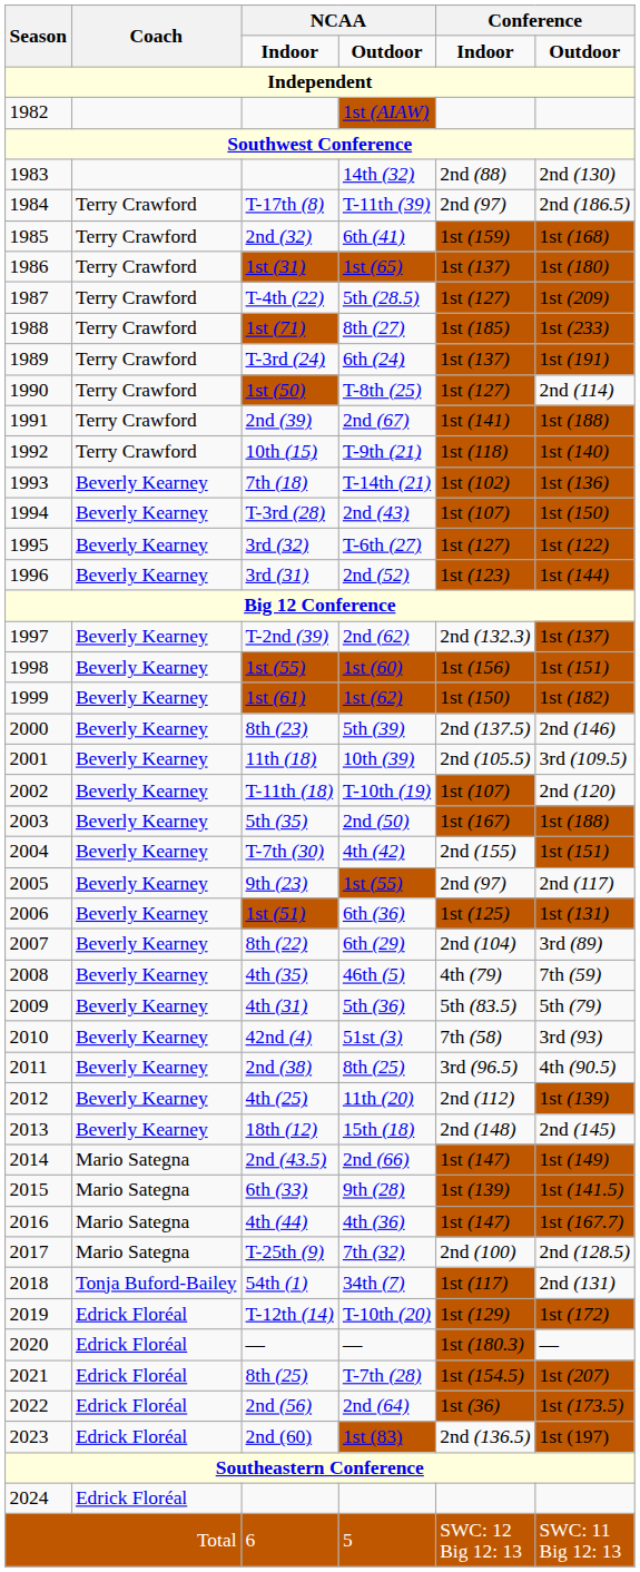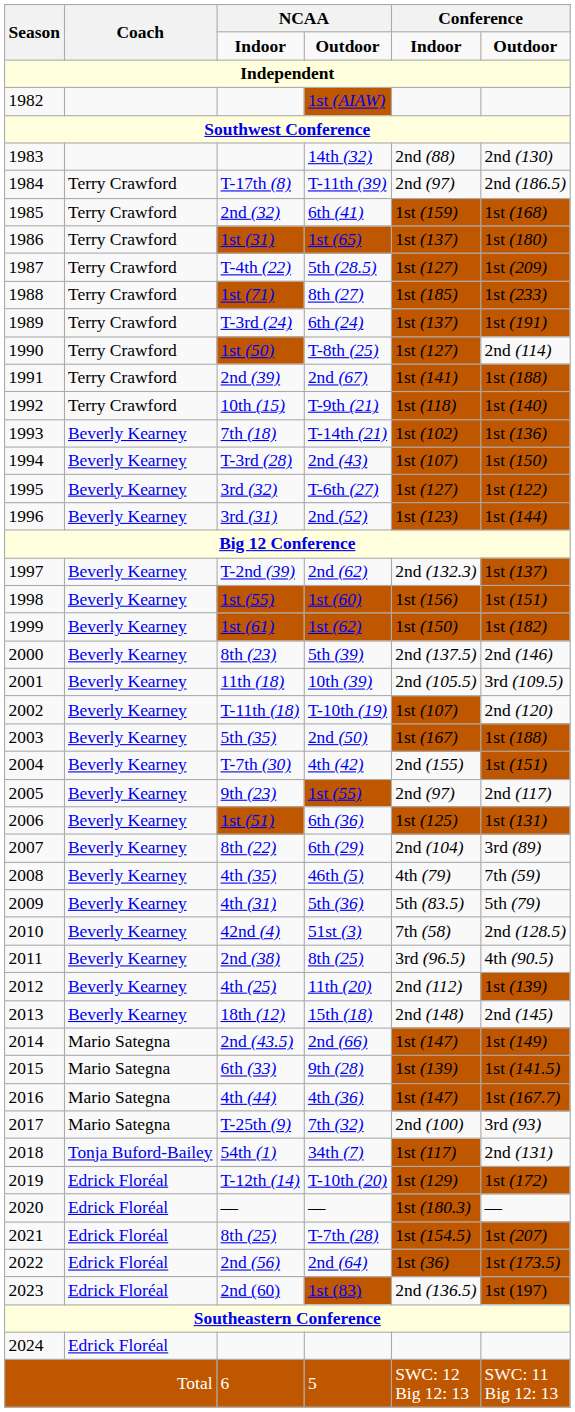 <table class="wikitable">
 <tr>
 <th rowspan="2">Season</th>
 <th rowspan="2">Coach</th>
 <th colspan="2">NCAA</th>
 <th colspan="2">Conference</th>
 </tr>
 <tr align="center">
 <td><strong>Indoor</strong></td>
 <td><strong>Outdoor</strong></td>
 <td><strong>Indoor</strong></td>
 <td><strong>Outdoor</strong></td>
 </tr>
 <tr style="background: #ffffdd;">
 <td colspan="6" style="text-align:center;"><strong>Independent</strong></td>
 </tr>
 <tr>
 <td>1982</td>
 <td></td>
 <td></td>
 <td bgcolor="#BF5700"><a href='#'>1st <em>(AIAW)</em></a></td>
 <td></td>
 <td></td>
 </tr>
 <tr style="background: #ffffdd;">
 <td colspan="6" style="text-align:center;"><strong><a href='#'>Southwest Conference</a></strong></td>
 </tr>
 <tr>
 <td>1983</td>
 <td></td>
 <td></td>
 <td><a href='#'>14th <em>(32)</em></a></td>
 <td>2nd <em>(88)</em></td>
 <td>2nd <em>(130)</em></td>
 </tr>
 <tr>
 <td>1984</td>
 <td>Terry Crawford</td>
 <td><a href='#'>T-17th <em>(8)</em></a></td>
 <td><a href='#'>T-11th <em>(39)</em></a></td>
 <td>2nd <em>(97)</em></td>
 <td>2nd <em>(186.5)</em></td>
 </tr>
 <tr>
 <td>1985</td>
 <td>Terry Crawford</td>
 <td><a href='#'>2nd <em>(32)</em></a></td>
 <td><a href='#'>6th <em>(41)</em></a></td>
 <td bgcolor="#BF5700">1st <em>(159)</em></td>
 <td bgcolor="#BF5700">1st <em>(168)</em></td>
 </tr>
 <tr>
 <td>1986</td>
 <td>Terry Crawford</td>
 <td bgcolor="#BF5700"><a href='#'>1st <em>(31)</em></a></td>
 <td bgcolor="#BF5700"><a href='#'>1st <em>(65)</em></a></td>
 <td bgcolor="#BF5700">1st <em>(137)</em></td>
 <td bgcolor="#BF5700">1st <em>(180)</em></td>
 </tr>
 <tr>
 <td>1987</td>
 <td>Terry Crawford</td>
 <td><a href='#'>T-4th <em>(22)</em></a></td>
 <td><a href='#'>5th <em>(28.5)</em></a></td>
 <td bgcolor="#BF5700">1st <em>(127)</em></td>
 <td bgcolor="#BF5700">1st <em>(209)</em></td>
 </tr>
 <tr>
 <td>1988</td>
 <td>Terry Crawford</td>
 <td bgcolor="#BF5700"><a href='#'>1st <em>(71)</em></a></td>
 <td><a href='#'>8th <em>(27)</em></a></td>
 <td bgcolor="#BF5700">1st <em>(185)</em></td>
 <td bgcolor="#BF5700">1st <em>(233)</em></td>
 </tr>
 <tr>
 <td>1989</td>
 <td>Terry Crawford</td>
 <td><a href='#'>T-3rd <em>(24)</em></a></td>
 <td><a href='#'>6th <em>(24)</em></a></td>
 <td bgcolor="#BF5700">1st <em>(137)</em></td>
 <td bgcolor="#BF5700">1st <em>(191)</em></td>
 </tr>
 <tr>
 <td>1990</td>
 <td>Terry Crawford</td>
 <td bgcolor="#BF5700"><a href='#'>1st <em>(50)</em></a></td>
 <td><a href='#'>T-8th <em>(25)</em></a></td>
 <td bgcolor="#BF5700">1st <em>(127)</em></td>
 <td>2nd <em>(114)</em></td>
 </tr>
 <tr>
 <td>1991</td>
 <td>Terry Crawford</td>
 <td><a href='#'>2nd <em>(39)</em></a></td>
 <td><a href='#'>2nd <em>(67)</em></a></td>
 <td bgcolor="#BF5700">1st <em>(141)</em></td>
 <td bgcolor="#BF5700">1st <em>(188)</em></td>
 </tr>
 <tr>
 <td>1992</td>
 <td>Terry Crawford</td>
 <td><a href='#'>10th <em>(15)</em></a></td>
 <td><a href='#'>T-9th <em>(21)</em></a></td>
 <td bgcolor="#BF5700">1st <em>(118)</em></td>
 <td bgcolor="#BF5700">1st <em>(140)</em></td>
 </tr>
 <tr>
 <td>1993</td>
 <td><a href='#'>Beverly Kearney</a></td>
 <td><a href='#'>7th <em>(18)</em></a></td>
 <td><a href='#'>T-14th <em>(21)</em></a></td>
 <td bgcolor="#BF5700">1st <em>(102)</em></td>
 <td bgcolor="#BF5700">1st <em>(136)</em></td>
 </tr>
 <tr>
 <td>1994</td>
 <td><a href='#'>Beverly Kearney</a></td>
 <td><a href='#'>T-3rd <em>(28)</em></a></td>
 <td><a href='#'>2nd <em>(43)</em></a></td>
 <td bgcolor="#BF5700">1st <em>(107)</em></td>
 <td bgcolor="#BF5700">1st <em>(150)</em></td>
 </tr>
 <tr>
 <td>1995</td>
 <td><a href='#'>Beverly Kearney</a></td>
 <td><a href='#'>3rd <em>(32)</em></a></td>
 <td><a href='#'>T-6th <em>(27)</em></a></td>
 <td bgcolor="#BF5700">1st <em>(127)</em></td>
 <td bgcolor="#BF5700">1st <em>(122)</em></td>
 </tr>
 <tr>
 <td>1996</td>
 <td><a href='#'>Beverly Kearney</a></td>
 <td><a href='#'>3rd <em>(31)</em></a></td>
 <td><a href='#'>2nd <em>(52)</em></a></td>
 <td bgcolor="#BF5700">1st <em>(123)</em></td>
 <td bgcolor="#BF5700">1st <em>(144)</em></td>
 </tr>
 <tr style="background: #ffffdd;">
 <td colspan="6" style="text-align:center;"><strong><a href='#'>Big 12 Conference</a></strong></td>
 </tr>
 <tr>
 <td>1997</td>
 <td><a href='#'>Beverly Kearney</a></td>
 <td><a href='#'>T-2nd <em>(39)</em></a></td>
 <td><a href='#'>2nd <em>(62)</em></a></td>
 <td>2nd <em>(132.3)</em></td>
 <td bgcolor="#BF5700">1st <em>(137)</em></td>
 </tr>
 <tr>
 <td>1998</td>
 <td><a href='#'>Beverly Kearney</a></td>
 <td bgcolor="#BF5700"><a href='#'>1st <em>(55)</em></a></td>
 <td bgcolor="#BF5700"><a href='#'>1st <em>(60)</em></a></td>
 <td bgcolor="#BF5700">1st <em>(156)</em></td>
 <td bgcolor="#BF5700">1st <em>(151)</em></td>
 </tr>
 <tr>
 <td>1999</td>
 <td><a href='#'>Beverly Kearney</a></td>
 <td bgcolor="#BF5700"><a href='#'>1st <em>(61)</em></a></td>
 <td bgcolor="#BF5700"><a href='#'>1st <em>(62)</em></a></td>
 <td bgcolor="#BF5700">1st <em>(150)</em></td>
 <td bgcolor="#BF5700">1st <em>(182)</em></td>
 </tr>
 <tr>
 <td>2000</td>
 <td><a href='#'>Beverly Kearney</a></td>
 <td><a href='#'>8th <em>(23)</em></a></td>
 <td><a href='#'>5th <em>(39)</em></a></td>
 <td>2nd <em>(137.5)</em></td>
 <td>2nd <em>(146)</em></td>
 </tr>
 <tr>
 <td>2001</td>
 <td><a href='#'>Beverly Kearney</a></td>
 <td><a href='#'>11th <em>(18)</em></a></td>
 <td><a href='#'>10th <em>(39)</em></a></td>
 <td>2nd <em>(105.5)</em></td>
 <td>3rd <em>(109.5)</em></td>
 </tr>
 <tr>
 <td>2002</td>
 <td><a href='#'>Beverly Kearney</a></td>
 <td><a href='#'>T-11th <em>(18)</em></a></td>
 <td><a href='#'>T-10th <em>(19)</em></a></td>
 <td bgcolor="#BF5700">1st <em>(107)</em></td>
 <td>2nd <em>(120)</em></td>
 </tr>
 <tr>
 <td>2003</td>
 <td><a href='#'>Beverly Kearney</a></td>
 <td><a href='#'>5th <em>(35)</em></a></td>
 <td><a href='#'>2nd <em>(50)</em></a></td>
 <td bgcolor="#BF5700">1st <em>(167)</em></td>
 <td bgcolor="#BF5700">1st <em>(188)</em></td>
 </tr>
 <tr>
 <td>2004</td>
 <td><a href='#'>Beverly Kearney</a></td>
 <td><a href='#'>T-7th <em>(30)</em></a></td>
 <td><a href='#'>4th <em>(42)</em></a></td>
 <td>2nd <em>(155)</em></td>
 <td bgcolor="#BF5700">1st <em>(151)</em></td>
 </tr>
 <tr>
 <td>2005</td>
 <td><a href='#'>Beverly Kearney</a></td>
 <td><a href='#'>9th <em>(23)</em></a></td>
 <td bgcolor="#BF5700"><a href='#'>1st <em>(55)</em></a></td>
 <td>2nd <em>(97)</em></td>
 <td>2nd <em>(117)</em></td>
 </tr>
 <tr>
 <td>2006</td>
 <td><a href='#'>Beverly Kearney</a></td>
 <td bgcolor="#BF5700"><a href='#'>1st <em>(51)</em></a></td>
 <td><a href='#'>6th <em>(36)</em></a></td>
 <td bgcolor="#BF5700">1st <em>(125)</em></td>
 <td bgcolor="#BF5700">1st <em>(131)</em></td>
 </tr>
 <tr>
 <td>2007</td>
 <td><a href='#'>Beverly Kearney</a></td>
 <td><a href='#'>8th <em>(22)</em></a></td>
 <td><a href='#'>6th <em>(29)</em></a></td>
 <td>2nd <em>(104)</em></td>
 <td>3rd <em>(89)</em></td>
 </tr>
 <tr>
 <td>2008</td>
 <td><a href='#'>Beverly Kearney</a></td>
 <td><a href='#'>4th <em>(35)</em></a></td>
 <td><a href='#'>46th <em>(5)</em></a></td>
 <td>4th <em>(79)</em></td>
 <td>7th <em>(59)</em></td>
 </tr>
 <tr>
 <td>2009</td>
 <td><a href='#'>Beverly Kearney</a></td>
 <td><a href='#'>4th <em>(31)</em></a></td>
 <td><a href='#'>5th <em>(36)</em></a></td>
 <td>5th <em>(83.5)</em></td>
 <td>5th <em>(79)</em></td>
 </tr>
 <tr>
 <td>2010</td>
 <td><a href='#'>Beverly Kearney</a></td>
 <td><a href='#'>42nd <em>(4)</em></a></td>
 <td><a href='#'>51st <em>(3)</em></a></td>
 <td>7th <em>(58)</em></td>
-<td>3rd <em>(93)</em></td>
+<td>2nd <em>(128.5)</em></td>
 </tr>
 <tr>
 <td>2011</td>
 <td><a href='#'>Beverly Kearney</a></td>
 <td><a href='#'>2nd <em>(38)</em></a></td>
 <td><a href='#'>8th <em>(25)</em></a></td>
 <td>3rd <em>(96.5)</em></td>
 <td>4th <em>(90.5)</em></td>
 </tr>
 <tr>
 <td>2012</td>
 <td><a href='#'>Beverly Kearney</a></td>
 <td><a href='#'>4th <em>(25)</em></a></td>
 <td><a href='#'>11th <em>(20)</em></a></td>
 <td>2nd <em>(112)</em></td>
 <td bgcolor="#BF5700">1st <em>(139)</em></td>
 </tr>
 <tr>
 <td>2013</td>
 <td><a href='#'>Beverly Kearney</a></td>
 <td><a href='#'>18th <em>(12)</em></a></td>
 <td><a href='#'>15th <em>(18)</em></a></td>
 <td>2nd <em>(148)</em></td>
 <td>2nd <em>(145)</em></td>
 </tr>
 <tr>
 <td>2014</td>
 <td>Mario Sategna</td>
 <td><a href='#'>2nd <em>(43.5)</em></a></td>
 <td><a href='#'>2nd <em>(66)</em></a></td>
 <td bgcolor="#BF5700">1st <em>(147)</em></td>
 <td bgcolor="#BF5700">1st <em>(149)</em></td>
 </tr>
 <tr>
 <td>2015</td>
 <td>Mario Sategna</td>
 <td><a href='#'>6th <em>(33)</em></a></td>
 <td><a href='#'>9th <em>(28)</em></a></td>
 <td bgcolor="#BF5700">1st <em>(139)</em></td>
 <td bgcolor="#BF5700">1st <em>(141.5)</em></td>
 </tr>
 <tr>
 <td>2016</td>
 <td>Mario Sategna</td>
 <td><a href='#'>4th <em>(44)</em></a></td>
 <td><a href='#'>4th <em>(36)</em></a></td>
 <td bgcolor="#BF5700">1st <em>(147)</em></td>
 <td bgcolor="#BF5700">1st <em>(167.7)</em></td>
 </tr>
 <tr>
 <td>2017</td>
 <td>Mario Sategna</td>
 <td><a href='#'>T-25th <em>(9)</em></a></td>
 <td><a href='#'>7th <em>(32)</em></a></td>
 <td>2nd <em>(100)</em></td>
-<td>2nd <em>(128.5)</em></td>
+<td>3rd <em>(93)</em></td>
 </tr>
 <tr>
 <td>2018</td>
 <td><a href='#'>Tonja Buford-Bailey</a></td>
 <td><a href='#'>54th <em>(1)</em></a></td>
 <td><a href='#'>34th <em>(7)</em></a></td>
 <td bgcolor="#BF5700">1st <em>(117)</em></td>
 <td>2nd <em>(131)</em></td>
 </tr>
 <tr>
 <td>2019</td>
 <td><a href='#'>Edrick Floréal</a></td>
 <td><a href='#'>T-12th <em>(14)</em></a></td>
 <td><a href='#'>T-10th <em>(20)</em></a></td>
 <td bgcolor="#BF5700">1st <em>(129)</em></td>
 <td bgcolor="#BF5700">1st <em>(172)</em></td>
 </tr>
 <tr>
 <td>2020</td>
 <td><a href='#'>Edrick Floréal</a></td>
 <td>—</td>
 <td>—</td>
 <td bgcolor="#BF5700">1st <em>(180.3)</em></td>
 <td>—</td>
 </tr>
 <tr>
 <td>2021</td>
 <td><a href='#'>Edrick Floréal</a></td>
 <td><a href='#'>8th <em>(25)</em></a></td>
 <td><a href='#'>T-7th <em>(28)</em></a></td>
 <td bgcolor="#BF5700">1st <em>(154.5)</em></td>
 <td bgcolor="#BF5700">1st <em>(207)</em></td>
 </tr>
 <tr>
 <td>2022</td>
 <td><a href='#'>Edrick Floréal</a></td>
 <td><a href='#'>2nd <em>(56)</em></a></td>
 <td><a href='#'>2nd <em>(64)</em></a></td>
 <td bgcolor="#BF5700">1st <em>(36)</em></td>
 <td bgcolor="#BF5700">1st <em>(173.5)</em></td>
 </tr>
 <tr>
 <td>2023</td>
 <td><a href='#'>Edrick Floréal</a></td>
 <td><a href='#'>2nd (60)</a></td>
 <td bgcolor="#BF5700"><a href='#'>1st (83)</a></td>
 <td>2nd <em>(136.5)</em></td>
 <td bgcolor="#BF5700">1st (197)</td>
 </tr>
 <tr style="background: #ffffdd;">
 <td colspan="6" style="text-align:center;"><strong><a href='#'>Southeastern Conference</a></strong></td>
 </tr>
 <tr>
 <td>2024</td>
 <td><a href='#'>Edrick Floréal</a></td>
 <td></td>
 <td></td>
 <td></td>
 <td></td>
 </tr>
 <tr>
 </tr>
 <tr style= "background: #BF5700; color:white">
 <td colspan="2" align="right">Total</td>
 <td>6</td>
 <td>5</td>
 <td>SWC: 12<br>Big 12: 13</td>
 <td>SWC: 11<br>Big 12: 13</td>
 </tr>
 </table>
